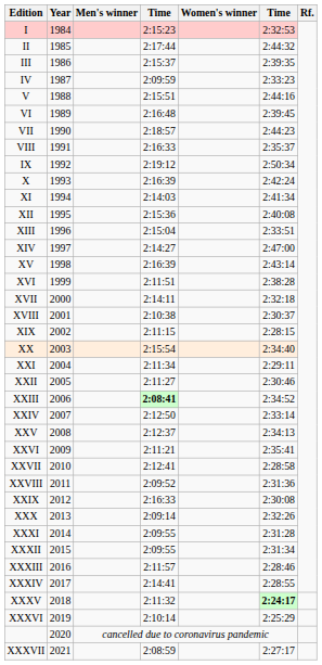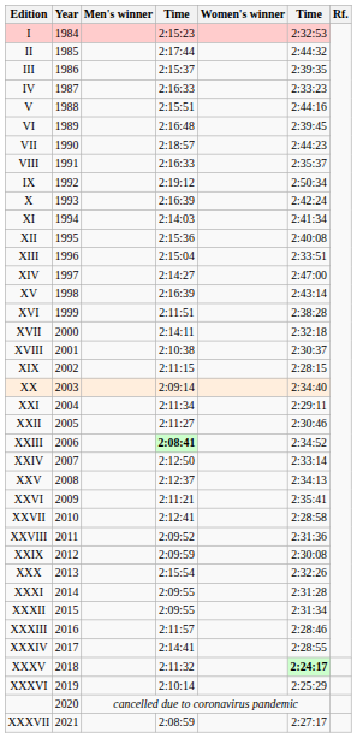 <table class="wikitable sortable" style="text-align:center">
 <tr>
 <th class="unsortable">Edition</th>
 <th>Year</th>
 <th>Men's winner</th>
 <th>Time</th>
 <th>Women's winner</th>
 <th>Time</th>
 <th class="unsortable">Rf.</th>
 </tr>
 <tr style="background-color: #FFCCCC">
 <td>I</td>
 <td>1984</td>
 <td align="left"></td>
 <td>2:15:23</td>
 <td align="left"></td>
 <td>2:32:53</td>
 </tr>
 <tr>
 <td>II</td>
 <td>1985</td>
 <td align="left"></td>
 <td>2:17:44</td>
 <td align="left"></td>
 <td>2:44:32</td>
 </tr>
 <tr>
 <td>III</td>
 <td>1986</td>
 <td align="left"></td>
 <td>2:15:37</td>
 <td align="left"></td>
 <td>2:39:35</td>
 </tr>
 <tr>
 <td>IV</td>
 <td>1987</td>
 <td align="left"></td>
-<td>2:09:59</td>
+<td>2:16:33</td>
 <td align="left"></td>
 <td>2:33:23</td>
 </tr>
 <tr>
 <td>V</td>
 <td>1988</td>
 <td align="left"></td>
 <td>2:15:51</td>
 <td align="left"></td>
 <td>2:44:16</td>
 </tr>
 <tr>
 <td>VI</td>
 <td>1989</td>
 <td align="left"></td>
 <td>2:16:48</td>
 <td align="left"></td>
 <td>2:39:45</td>
 </tr>
 <tr>
 <td>VII</td>
 <td>1990</td>
 <td align="left"></td>
 <td>2:18:57</td>
 <td align="left"></td>
 <td>2:44:23</td>
 </tr>
 <tr>
 <td>VIII</td>
 <td>1991</td>
 <td align="left"></td>
 <td>2:16:33</td>
 <td align="left"></td>
 <td>2:35:37</td>
 </tr>
 <tr>
 <td>IX</td>
 <td>1992</td>
 <td align="left"></td>
 <td>2:19:12</td>
 <td align="left"></td>
 <td>2:50:34</td>
 </tr>
 <tr>
 <td>X</td>
 <td>1993</td>
 <td align="left"></td>
 <td>2:16:39</td>
 <td align="left"></td>
 <td>2:42:24</td>
 </tr>
 <tr>
 <td>XI</td>
 <td>1994</td>
 <td align="left"></td>
 <td>2:14:03</td>
 <td align="left"></td>
 <td>2:41:34</td>
 </tr>
 <tr>
 <td>XII</td>
 <td>1995</td>
 <td align="left"></td>
 <td>2:15:36</td>
 <td align="left"></td>
 <td>2:40:08</td>
 </tr>
 <tr>
 <td>XIII</td>
 <td>1996</td>
 <td align="left"></td>
 <td>2:15:04</td>
 <td align="left"></td>
 <td>2:33:51</td>
 </tr>
 <tr>
 <td>XIV</td>
 <td>1997</td>
 <td align="left"></td>
 <td>2:14:27</td>
 <td align="left"></td>
 <td>2:47:00</td>
 </tr>
 <tr>
 <td>XV</td>
 <td>1998</td>
 <td align="left"></td>
 <td>2:16:39</td>
 <td align="left"></td>
 <td>2:43:14</td>
 </tr>
 <tr>
 <td>XVI</td>
 <td>1999</td>
 <td align="left"></td>
 <td>2:11:51</td>
 <td align="left"></td>
 <td>2:38:28</td>
 </tr>
 <tr>
 <td>XVII</td>
 <td>2000</td>
 <td align="left"></td>
 <td>2:14:11</td>
 <td align="left"></td>
 <td>2:32:18</td>
 </tr>
 <tr>
 <td>XVIII</td>
 <td>2001</td>
 <td align="left"></td>
 <td>2:10:38</td>
 <td align="left"></td>
 <td>2:30:37</td>
 </tr>
 <tr>
 <td>XIX</td>
 <td>2002</td>
 <td align="left"></td>
 <td>2:11:15</td>
 <td align="left"></td>
 <td>2:28:15</td>
 </tr>
 <tr style="background-color: #FFEEDD">
 <td>XX</td>
 <td>2003</td>
 <td align="left"></td>
-<td>2:15:54</td>
+<td>2:09:14</td>
 <td align="left"></td>
 <td>2:34:40</td>
 </tr>
 <tr>
 <td>XXI</td>
 <td>2004</td>
 <td align="left"></td>
 <td>2:11:34</td>
 <td align="left"></td>
 <td>2:29:11</td>
 </tr>
 <tr>
 <td>XXII</td>
 <td>2005</td>
 <td align="left"></td>
 <td>2:11:27</td>
 <td align="left"></td>
 <td>2:30:46</td>
 </tr>
 <tr>
 <td>XXIII</td>
 <td>2006</td>
 <td align="left"></td>
 <td bgcolor="#CCFFCC"><strong>2:08:41</strong></td>
 <td align="left"></td>
 <td>2:34:52</td>
 </tr>
 <tr>
 <td>XXIV</td>
 <td>2007</td>
 <td align="left"></td>
 <td>2:12:50</td>
 <td align="left"></td>
 <td>2:33:14</td>
 </tr>
 <tr>
 <td>XXV</td>
 <td>2008</td>
 <td align="left"></td>
 <td>2:12:37</td>
 <td align="left"></td>
 <td>2:34:13</td>
 </tr>
 <tr>
 <td>XXVI</td>
 <td>2009</td>
 <td align="left"></td>
 <td>2:11:21</td>
 <td align="left"></td>
 <td>2:35:41</td>
 </tr>
 <tr>
 <td>XXVII</td>
 <td>2010</td>
 <td align="left"></td>
 <td>2:12:41</td>
 <td align="left"></td>
 <td>2:28:58</td>
 </tr>
 <tr>
 <td>XXVIII</td>
 <td>2011</td>
 <td align="left"></td>
 <td>2:09:52</td>
 <td align="left"></td>
 <td>2:31:36</td>
 </tr>
 <tr>
 <td>XXIX</td>
 <td>2012</td>
 <td align="left"></td>
-<td>2:16:33</td>
+<td>2:09:59</td>
 <td align="left"></td>
 <td>2:30:08</td>
 </tr>
 <tr>
 <td>XXX</td>
 <td>2013</td>
 <td align="left"></td>
-<td>2:09:14</td>
+<td>2:15:54</td>
 <td align="left"></td>
 <td>2:32:26</td>
 </tr>
 <tr>
 <td>XXXI</td>
 <td>2014</td>
 <td align="left"></td>
 <td>2:09:55</td>
 <td align="left"></td>
 <td>2:31:28</td>
 </tr>
 <tr>
 <td>XXXII</td>
 <td>2015</td>
 <td align="left"></td>
 <td>2:09:55</td>
 <td align="left"></td>
 <td>2:31:34</td>
 </tr>
 <tr>
 <td>XXXIII</td>
 <td>2016</td>
 <td align="left"></td>
 <td>2:11:57</td>
 <td align="left"></td>
 <td>2:28:46</td>
 </tr>
 <tr>
 <td>XXXIV</td>
 <td>2017</td>
 <td align="left"></td>
 <td>2:14:41</td>
 <td align="left"></td>
 <td>2:28:55</td>
 </tr>
 <tr>
 <td>XXXV</td>
 <td>2018</td>
 <td align="left"></td>
 <td>2:11:32</td>
 <td align="left"></td>
 <td bgcolor="#CCFFCC"><strong>2:24:17</strong></td>
 <td></td>
 </tr>
 <tr>
 <td>XXXVI</td>
 <td>2019</td>
 <td align="left"></td>
 <td>2:10:14</td>
 <td align="left"></td>
 <td>2:25:29</td>
 <td></td>
 </tr>
 <tr>
 <td></td>
 <td>2020</td>
 <td colspan="4" align="center" data-sort-value=""><em>cancelled due to coronavirus pandemic</em></td>
 <td></td>
 </tr>
 <tr>
 <td>XXXVII</td>
 <td>2021</td>
 <td align="left"></td>
 <td>2:08:59</td>
 <td align="left"></td>
 <td>2:27:17</td>
 <td></td>
 </tr>
 </table>
